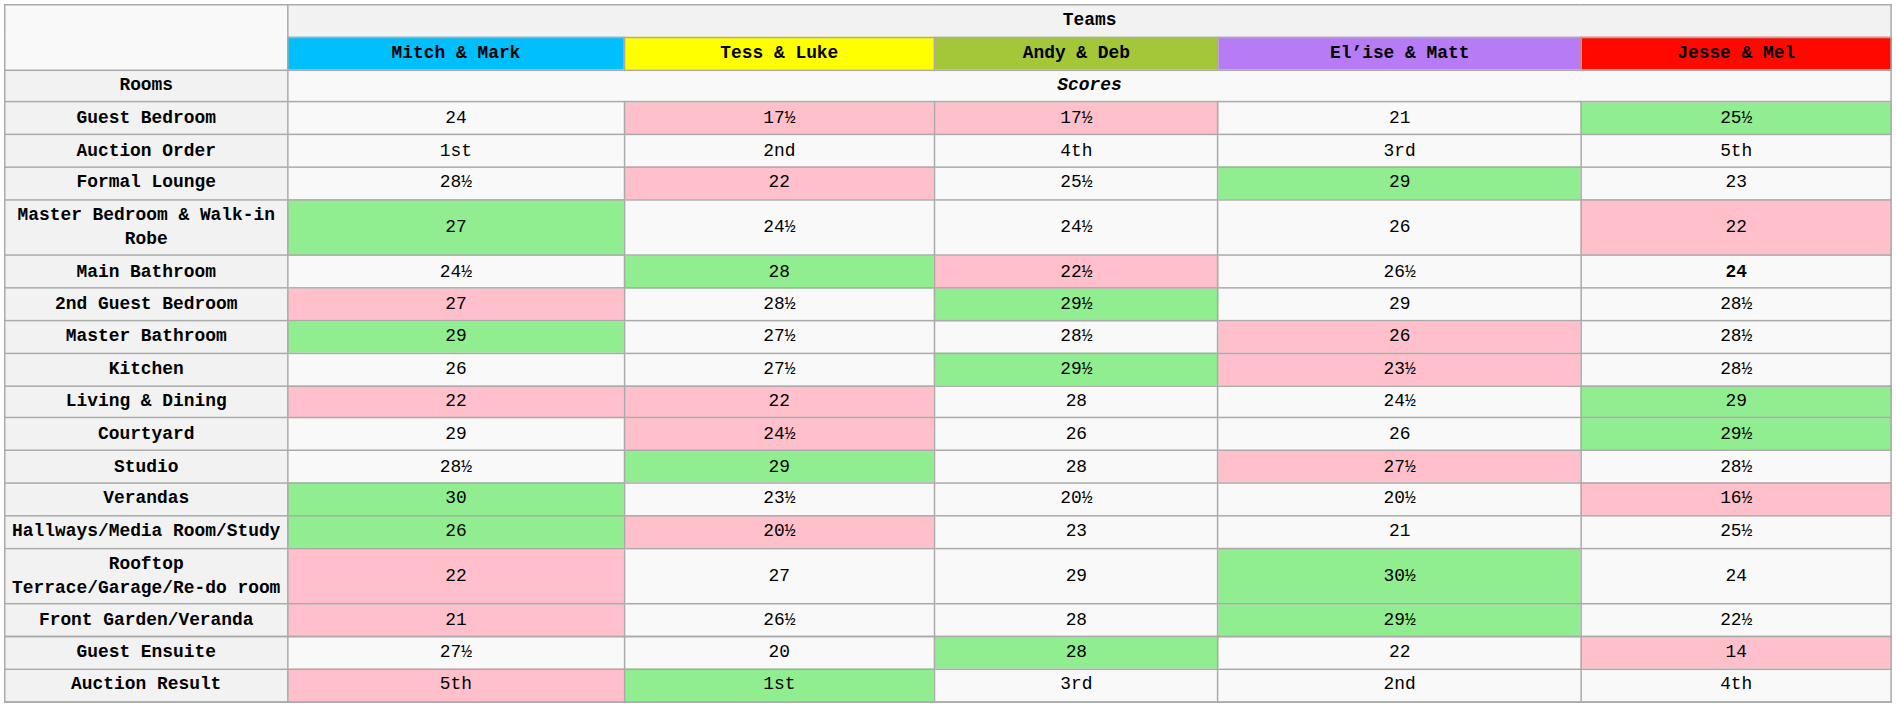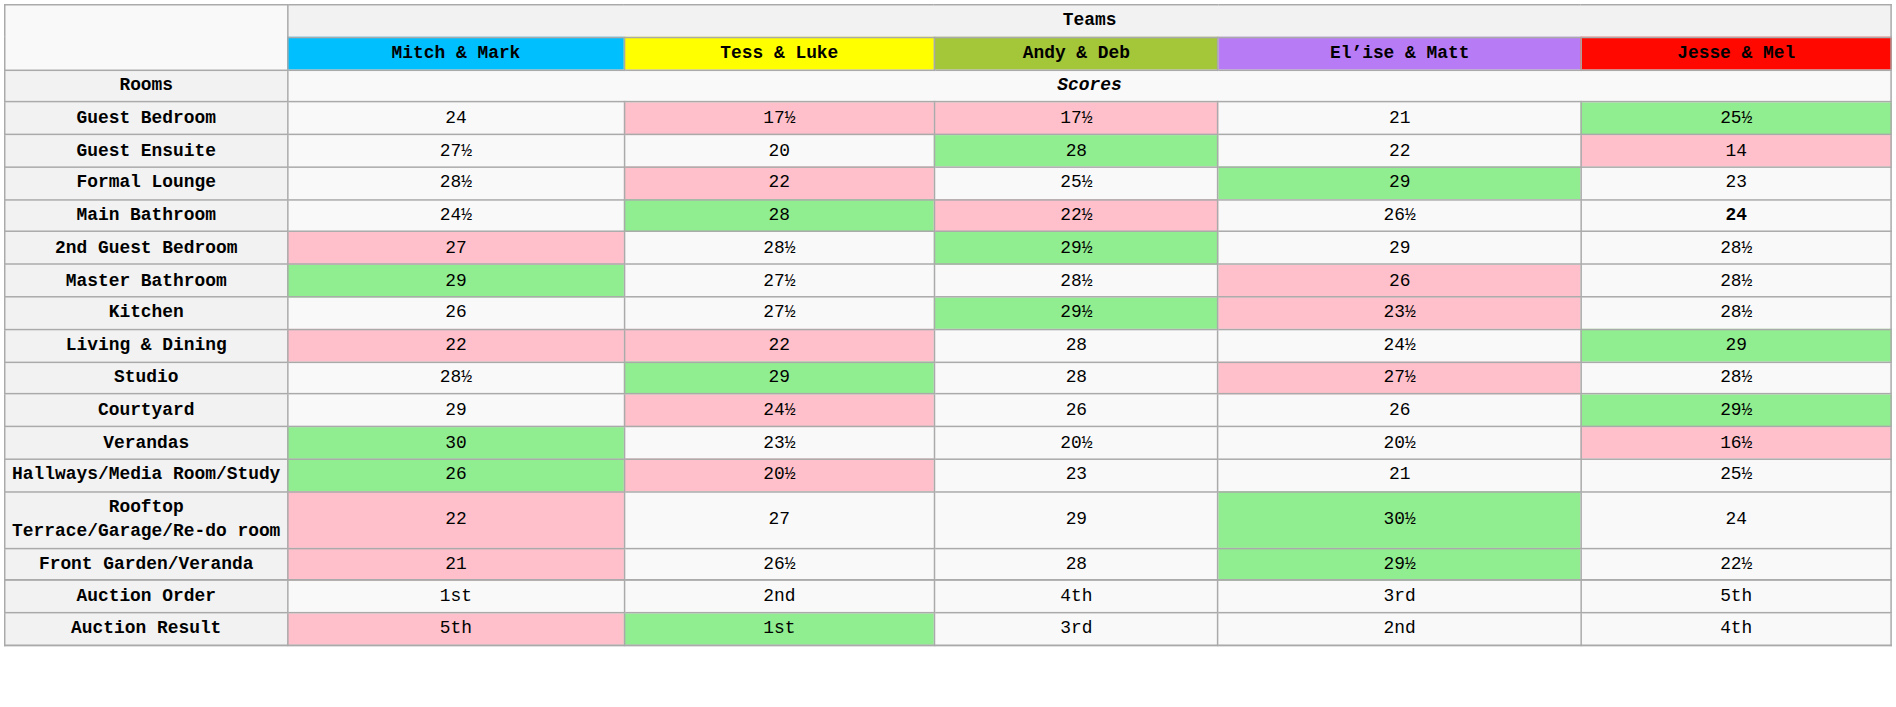 <table class="wikitable" style="text-align: center; font-size: 9pt; line-height:16px; width:80%">
 <tr>
 <td style="width:15%; text-align:right;" rowspan="2"></td>
 <th colspan="5">Teams</th>
 </tr>
 <tr>
 <th style="background:#00BFFF; color:black;"><strong>Mitch & Mark</strong></th>
 <th style="background:yellow; color:black;"><strong>Tess & Luke</strong></th>
 <th style="background:#A4C639; color:black;"><strong>Andy & Deb</strong></th>
 <th style="background:#B87BF6; color:black;"><strong>El’ise & Matt</strong></th>
 <th style="background:#FF0800; color:black;"><strong>Jesse & Mel</strong></th>
 </tr>
 <tr>
 <th>Rooms</th>
 <td colspan="5"><strong><em>Scores</em></strong></td>
 </tr>
 <tr>
 <th>Guest Bedroom</th>
 <td>24</td>
 <td bgcolor="pink">17½</td>
 <td bgcolor="pink">17½</td>
 <td>21</td>
 <td bgcolor="lightgreen">25½</td>
 </tr>
 <tr>
-<th>Auction Order</th>
-<td>1st</td>
-<td>2nd</td>
-<td>4th</td>
-<td>3rd</td>
-<td>5th</td>
+<th>Guest Ensuite</th>
+<td>27½</td>
+<td>20</td>
+<td bgcolor="lightgreen">28</td>
+<td>22</td>
+<td bgcolor="Pink">14</td>
 </tr>
 <tr>
 <th>Formal Lounge</th>
 <td>28½</td>
 <td bgcolor="Pink">22</td>
 <td>25½</td>
 <td bgcolor="lightgreen">29</td>
 <td>23</td>
-</tr>
-<tr>
-<th>Master Bedroom & Walk-in Robe</th>
-<td bgcolor="lightgreen">27</td>
-<td>24½</td>
-<td>24½</td>
-<td>26</td>
-<td bgcolor="Pink">22</td>
 </tr>
 <tr>
 <th>Main Bathroom</th>
 <td>24½</td>
 <td bgcolor="lightgreen">28</td>
 <td bgcolor="Pink">22½</td>
 <td>26½</td>
 <td><strong>24</strong></td>
 </tr>
 <tr>
 <th>2nd Guest Bedroom</th>
 <td bgcolor="Pink">27</td>
 <td>28½</td>
 <td bgcolor="lightgreen">29½</td>
 <td>29</td>
 <td>28½</td>
 </tr>
 <tr>
 <th>Master Bathroom</th>
 <td bgcolor="lightgreen">29</td>
 <td>27½</td>
 <td>28½</td>
 <td bgcolor="Pink">26</td>
 <td>28½</td>
 </tr>
 <tr>
 <th>Kitchen</th>
 <td>26</td>
 <td>27½</td>
 <td bgcolor="lightgreen">29½</td>
 <td bgcolor="Pink">23½</td>
 <td>28½</td>
 </tr>
 <tr>
 <th>Living & Dining</th>
 <td bgcolor="Pink">22</td>
 <td bgcolor="Pink">22</td>
 <td>28</td>
 <td>24½</td>
 <td bgcolor="lightgreen">29</td>
 </tr>
 <tr>
+<th>Studio</th>
+<td>28½</td>
+<td bgcolor="lightgreen">29</td>
+<td>28</td>
+<td bgcolor="Pink">27½</td>
+<td>28½</td>
+</tr>
+<tr>
 <th>Courtyard</th>
 <td>29</td>
 <td bgcolor="Pink">24½</td>
 <td>26</td>
 <td>26</td>
 <td bgcolor="lightgreen">29½</td>
-</tr>
-<tr>
-<th>Studio</th>
-<td>28½</td>
-<td bgcolor="lightgreen">29</td>
-<td>28</td>
-<td bgcolor="Pink">27½</td>
-<td>28½</td>
 </tr>
 <tr>
 <th>Verandas</th>
 <td bgcolor="lightgreen">30</td>
 <td>23½</td>
 <td>20½</td>
 <td>20½</td>
 <td bgcolor="Pink">16½</td>
 </tr>
 <tr>
 <th>Hallways/Media Room/Study</th>
 <td bgcolor="lightgreen">26</td>
 <td bgcolor="Pink">20½</td>
 <td>23</td>
 <td>21</td>
 <td>25½</td>
 </tr>
 <tr>
 <th>Rooftop Terrace/Garage/Re-do room</th>
 <td bgcolor="Pink">22</td>
 <td>27</td>
 <td>29</td>
 <td bgcolor="lightgreen">30½</td>
 <td>24</td>
 </tr>
 <tr>
 <th>Front Garden/Veranda</th>
 <td bgcolor="Pink">21</td>
 <td>26½</td>
 <td>28</td>
 <td bgcolor="lightgreen">29½</td>
 <td>22½</td>
 </tr>
 <tr>
 </tr>
 <tr>
-<th>Guest Ensuite</th>
-<td>27½</td>
-<td>20</td>
-<td bgcolor="lightgreen">28</td>
-<td>22</td>
-<td bgcolor="Pink">14</td>
+<th>Auction Order</th>
+<td>1st</td>
+<td>2nd</td>
+<td>4th</td>
+<td>3rd</td>
+<td>5th</td>
 </tr>
 <tr>
 <th>Auction Result</th>
 <td bgcolor="pink">5th</td>
 <td bgcolor="lightgreen">1st</td>
 <td>3rd</td>
 <td>2nd</td>
 <td>4th</td>
 </tr>
 <tr>
 </tr>
 </table>
